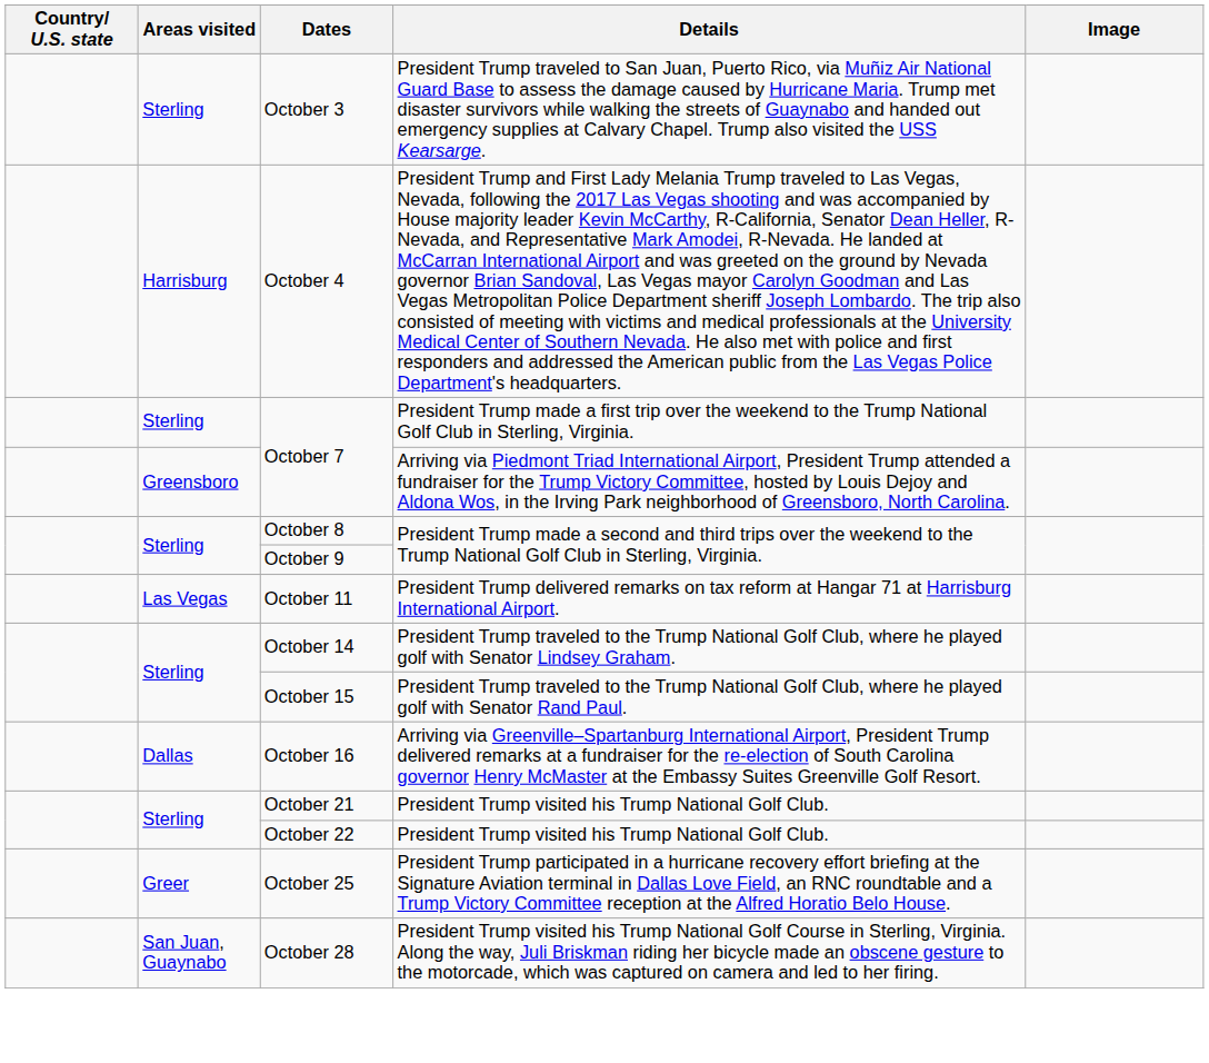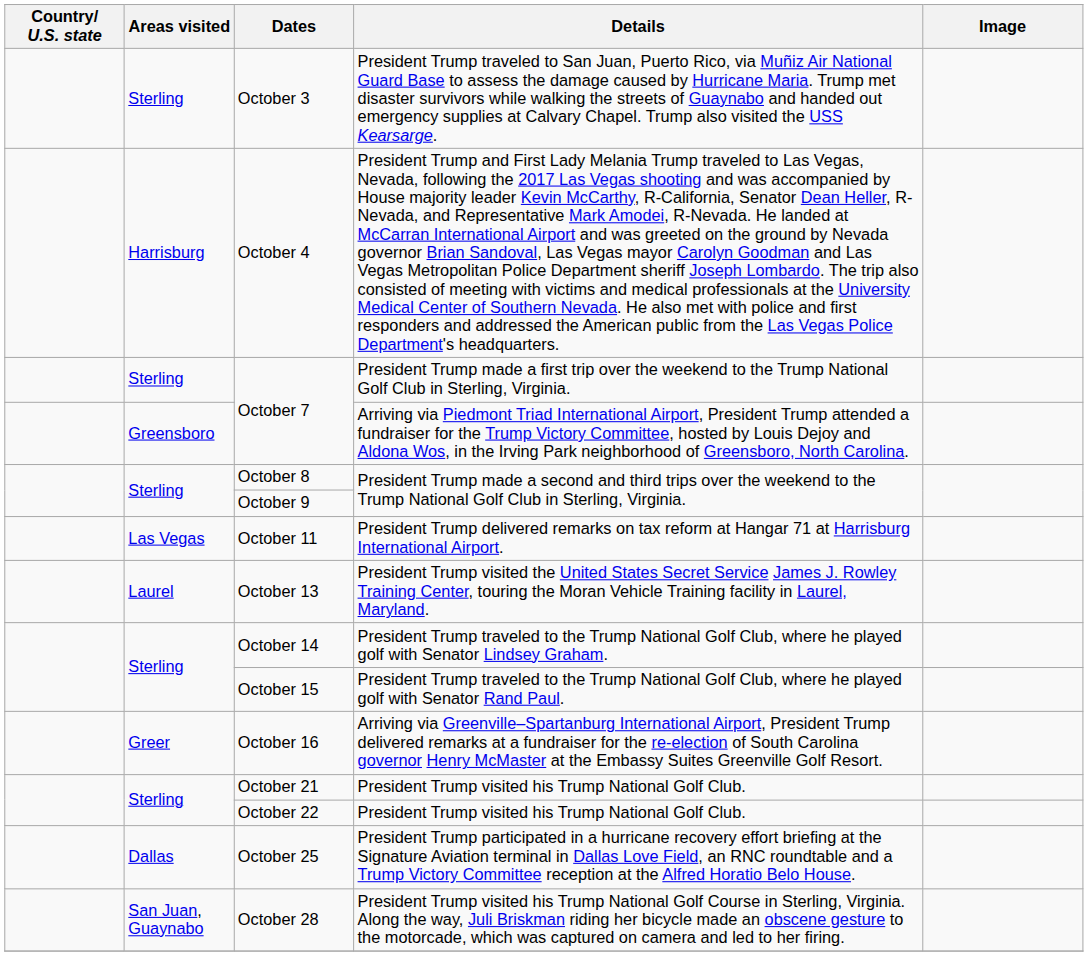 <table class="wikitable" style="margin: 1em auto 1em auto">
 <tr>
 <th width=110>Country/<br><em>U.S. state</em></th>
 <th width=100>Areas visited</th>
 <th width=110>Dates</th>
 <th width=550>Details</th>
 <th width=150>Image</th>
 </tr>
 <tr>
 <td><em></em></td>
 <td><a href='#'>Sterling</a></td>
 <td>October 3</td>
 <td>President Trump traveled to San Juan, Puerto Rico, via <a href='#'>Muñiz Air National Guard Base</a> to assess the damage caused by <a href='#'>Hurricane Maria</a>. Trump met disaster survivors while walking the streets of <a href='#'>Guaynabo</a> and handed out emergency supplies at Calvary Chapel. Trump also visited the <a href='#'>USS <em>Kearsarge</em></a>.</td>
 <td></td>
 </tr>
 <tr>
 <td><em></em></td>
 <td><a href='#'>Harrisburg</a></td>
 <td>October 4</td>
 <td>President Trump and First Lady Melania Trump traveled to Las Vegas, Nevada, following the <a href='#'>2017 Las Vegas shooting</a> and was accompanied by House majority leader <a href='#'>Kevin McCarthy</a>, R-California, Senator <a href='#'>Dean Heller</a>, R-Nevada, and Representative <a href='#'>Mark Amodei</a>, R-Nevada. He landed at <a href='#'>McCarran International Airport</a> and was greeted on the ground by Nevada governor <a href='#'>Brian Sandoval</a>, Las Vegas mayor <a href='#'>Carolyn Goodman</a> and Las Vegas Metropolitan Police Department sheriff <a href='#'>Joseph Lombardo</a>. The trip also consisted of meeting with victims and medical professionals at the <a href='#'>University Medical Center of Southern Nevada</a>. He also met with police and first responders and addressed the American public from the <a href='#'>Las Vegas Police Department</a>'s headquarters.</td>
 <td></td>
 </tr>
 <tr>
 <td><em></em></td>
 <td><a href='#'>Sterling</a></td>
 <td rowspan="2">October 7</td>
 <td>President Trump made a first trip over the weekend to the Trump National Golf Club in Sterling, Virginia.</td>
 <td></td>
 </tr>
 <tr>
 <td><em></em></td>
 <td><a href='#'>Greensboro</a></td>
 <td>Arriving via <a href='#'>Piedmont Triad International Airport</a>, President Trump attended a fundraiser for the <a href='#'>Trump Victory Committee</a>, hosted by Louis Dejoy and <a href='#'>Aldona Wos</a>, in the Irving Park neighborhood of <a href='#'>Greensboro, North Carolina</a>.</td>
 <td></td>
 </tr>
 <tr>
 <td rowspan="2"><em></em></td>
 <td rowspan="2"><a href='#'>Sterling</a></td>
 <td>October 8</td>
 <td rowspan="2">President Trump made a second and third trips over the weekend to the Trump National Golf Club in Sterling, Virginia.</td>
 <td rowspan="2"></td>
 </tr>
 <tr>
 <td>October 9</td>
 </tr>
 <tr>
 <td><em></em></td>
 <td><a href='#'>Las Vegas</a></td>
 <td>October 11</td>
 <td>President Trump delivered remarks on tax reform at Hangar 71 at <a href='#'>Harrisburg International Airport</a>.</td>
 <td></td>
 </tr>
 <tr>
+<td><em></em></td>
+<td><a href='#'>Laurel</a></td>
+<td>October 13</td>
+<td>President Trump visited the <a href='#'>United States Secret Service</a> <a href='#'>James J. Rowley Training Center</a>, touring the Moran Vehicle Training facility in <a href='#'>Laurel, Maryland</a>.</td>
+<td></td>
+</tr>
+<tr>
 <td rowspan="2"><em></em></td>
 <td rowspan="2"><a href='#'>Sterling</a></td>
 <td>October 14</td>
 <td>President Trump traveled to the Trump National Golf Club, where he played golf with Senator <a href='#'>Lindsey Graham</a>.</td>
 <td></td>
 </tr>
 <tr>
 <td>October 15</td>
 <td>President Trump traveled to the Trump National Golf Club, where he played golf with Senator <a href='#'>Rand Paul</a>.</td>
 <td></td>
 </tr>
 <tr>
 <td><em></em></td>
-<td><a href='#'>Dallas</a></td>
+<td><a href='#'>Greer</a></td>
 <td>October 16</td>
 <td>Arriving via <a href='#'>Greenville–Spartanburg International Airport</a>, President Trump delivered remarks at a fundraiser for the <a href='#'>re-election</a> of South Carolina <a href='#'>governor</a> <a href='#'>Henry McMaster</a> at the Embassy Suites Greenville Golf Resort.</td>
 <td></td>
 </tr>
 <tr>
 <td rowspan="2"><em></em></td>
 <td rowspan="2"><a href='#'>Sterling</a></td>
 <td>October 21</td>
 <td>President Trump visited his Trump National Golf Club.</td>
 <td></td>
 </tr>
 <tr>
 <td>October 22</td>
 <td>President Trump visited his Trump National Golf Club.</td>
 <td></td>
 </tr>
 <tr>
 <td><em></em></td>
-<td><a href='#'>Greer</a></td>
+<td><a href='#'>Dallas</a></td>
 <td>October 25</td>
 <td>President Trump participated in a hurricane recovery effort briefing at the Signature Aviation terminal in <a href='#'>Dallas Love Field</a>, an RNC roundtable and a <a href='#'>Trump Victory Committee</a> reception at the <a href='#'>Alfred Horatio Belo House</a>.</td>
 <td></td>
 </tr>
 <tr>
 <td><em></em></td>
 <td><a href='#'>San Juan</a>, <a href='#'>Guaynabo</a></td>
 <td>October 28</td>
 <td>President Trump visited his Trump National Golf Course in Sterling, Virginia. Along the way, <a href='#'>Juli Briskman</a> riding her bicycle made an <a href='#'>obscene gesture</a> to the motorcade, which was captured on camera and led to her firing.</td>
 <td></td>
 </tr>
 <tr>
 </tr>
 </table>
